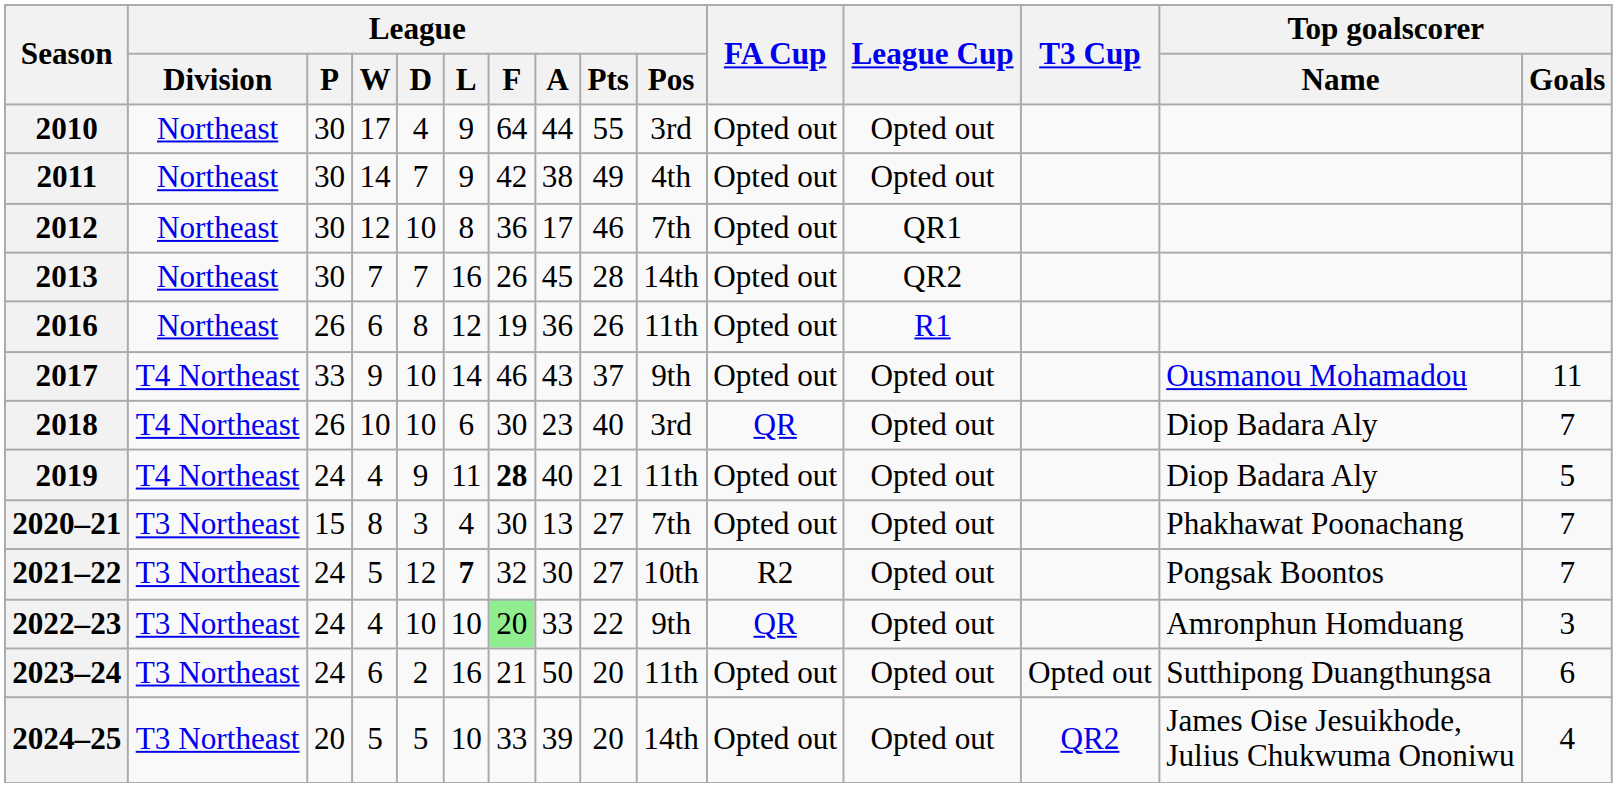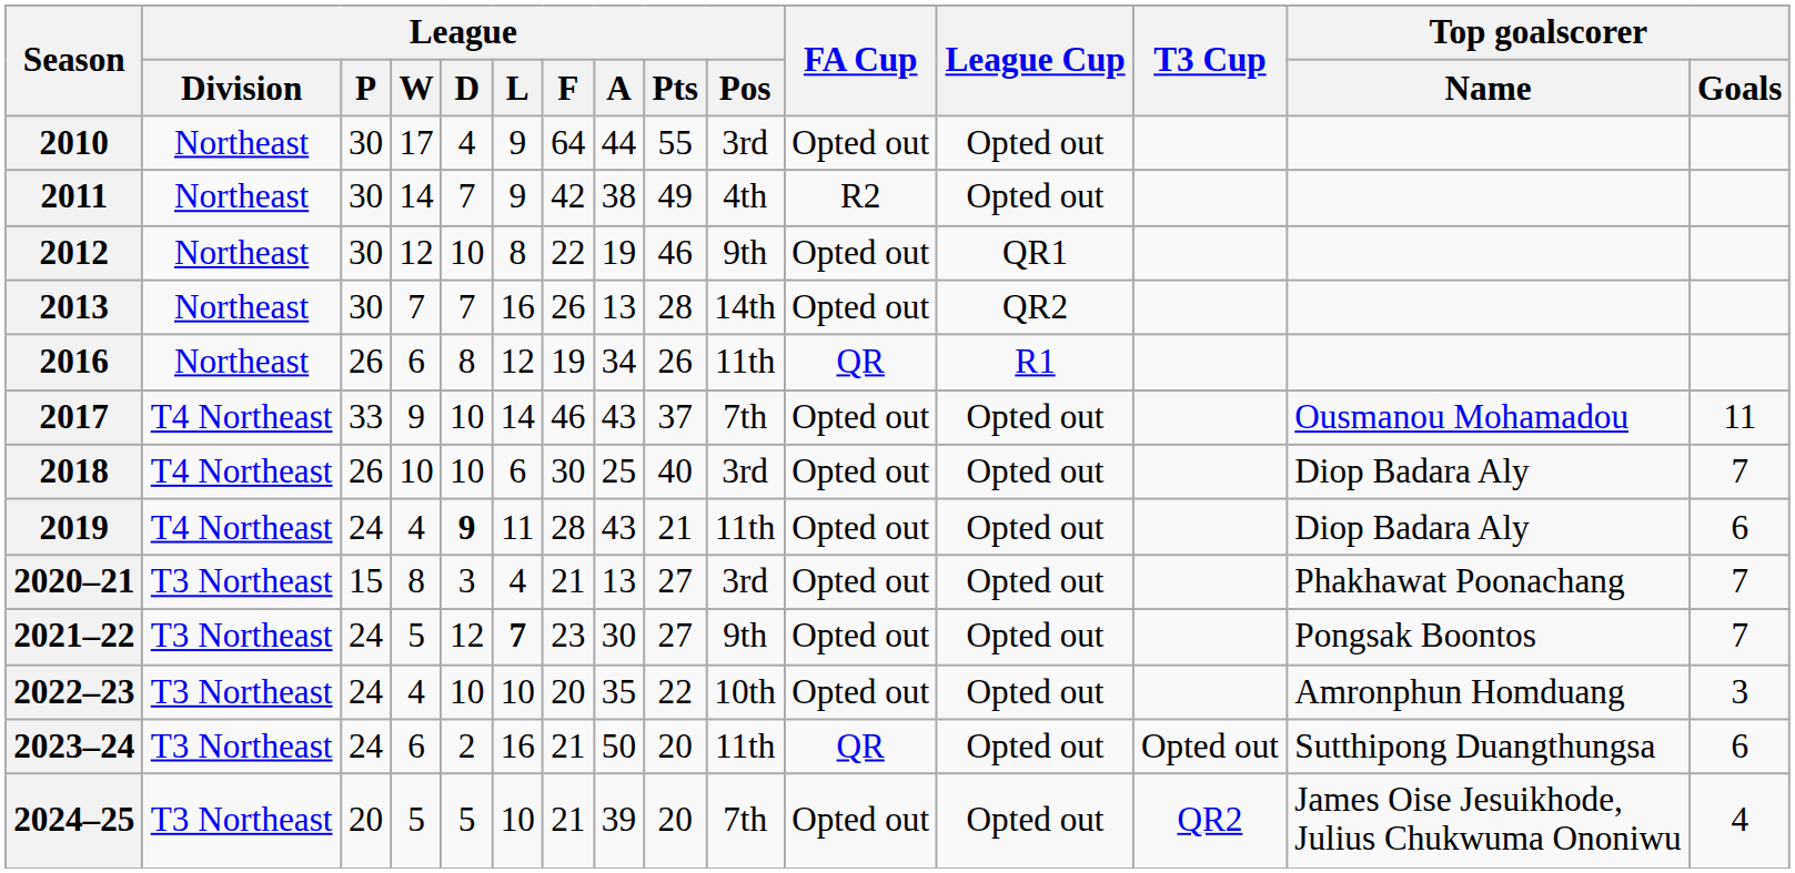 <table class="wikitable" style="text-align: center">
 <tr>
 <th rowspan=2>Season</th>
 <th colspan=9>League</th>
 <th rowspan=2><a href='#'>FA Cup</a></th>
 <th rowspan=2><a href='#'>League Cup</a></th>
 <th rowspan=2><a href='#'>T3 Cup</a></th>
 <th colspan=2>Top goalscorer</th>
 </tr>
 <tr>
 <th>Division</th>
 <th>P</th>
 <th>W</th>
 <th>D</th>
 <th>L</th>
 <th>F</th>
 <th>A</th>
 <th>Pts</th>
 <th>Pos</th>
 <th>Name</th>
 <th>Goals</th>
 </tr>
 <tr>
 <th>2010</th>
 <td><a href='#'>Northeast</a></td>
 <td>30</td>
 <td>17</td>
 <td>4</td>
 <td>9</td>
 <td>64</td>
 <td>44</td>
 <td>55</td>
 <td>3rd</td>
 <td>Opted out</td>
 <td>Opted out</td>
 <td></td>
 <td></td>
 <td></td>
 </tr>
 <tr>
 <th>2011</th>
 <td><a href='#'>Northeast</a></td>
 <td>30</td>
 <td>14</td>
 <td>7</td>
 <td>9</td>
 <td>42</td>
 <td>38</td>
 <td>49</td>
 <td>4th</td>
-<td>Opted out</td>
+<td>R2</td>
 <td>Opted out</td>
 <td></td>
 <td></td>
 <td></td>
 </tr>
 <tr>
 <th>2012</th>
 <td><a href='#'>Northeast</a></td>
 <td>30</td>
 <td>12</td>
 <td>10</td>
 <td>8</td>
-<td>36</td>
-<td>17</td>
+<td>22</td>
+<td>19</td>
 <td>46</td>
-<td>7th</td>
+<td>9th</td>
 <td>Opted out</td>
 <td>QR1</td>
 <td></td>
 <td></td>
 <td></td>
 </tr>
 <tr>
 <th>2013</th>
 <td><a href='#'>Northeast</a></td>
 <td>30</td>
 <td>7</td>
 <td>7</td>
 <td>16</td>
 <td>26</td>
-<td>45</td>
+<td>13</td>
 <td>28</td>
 <td>14th</td>
 <td>Opted out</td>
 <td>QR2</td>
 <td></td>
 <td></td>
 <td></td>
 </tr>
 <tr>
 <th>2016</th>
 <td><a href='#'>Northeast</a></td>
 <td>26</td>
 <td>6</td>
 <td>8</td>
 <td>12</td>
 <td>19</td>
-<td>36</td>
+<td>34</td>
 <td>26</td>
 <td>11th</td>
-<td>Opted out</td>
+<td><a href='#'>QR</a></td>
 <td><a href='#'>R1</a></td>
 <td></td>
 <td></td>
 <td></td>
 </tr>
 <tr>
 <th>2017</th>
 <td><a href='#'>T4 Northeast</a></td>
 <td>33</td>
 <td>9</td>
 <td>10</td>
 <td>14</td>
 <td>46</td>
 <td>43</td>
 <td>37</td>
-<td>9th</td>
+<td>7th</td>
 <td>Opted out</td>
 <td>Opted out</td>
 <td></td>
 <td align="left"> <a href='#'>Ousmanou Mohamadou</a></td>
 <td>11</td>
 </tr>
 <tr>
 <th>2018</th>
 <td><a href='#'>T4 Northeast</a></td>
 <td>26</td>
 <td>10</td>
 <td>10</td>
 <td>6</td>
 <td>30</td>
-<td>23</td>
+<td>25</td>
 <td>40</td>
 <td>3rd</td>
-<td><a href='#'>QR</a></td>
+<td>Opted out</td>
 <td>Opted out</td>
 <td></td>
 <td align="left"> Diop Badara Aly</td>
 <td>7</td>
 </tr>
 <tr>
 <th>2019</th>
 <td><a href='#'>T4 Northeast</a></td>
 <td>24</td>
 <td>4</td>
-<td>9</td>
+<td><strong>9</strong></td>
 <td>11</td>
-<td><strong>28</strong></td>
-<td>40</td>
+<td>28</td>
+<td>43</td>
 <td>21</td>
 <td>11th</td>
 <td>Opted out</td>
 <td>Opted out</td>
 <td></td>
 <td align="left"> Diop Badara Aly</td>
-<td>5</td>
+<td>6</td>
 </tr>
 <tr>
 <th>2020–21</th>
 <td><a href='#'>T3 Northeast</a></td>
 <td>15</td>
 <td>8</td>
 <td>3</td>
 <td>4</td>
-<td>30</td>
+<td>21</td>
 <td>13</td>
 <td>27</td>
-<td>7th</td>
+<td>3rd</td>
 <td>Opted out</td>
 <td>Opted out</td>
 <td></td>
 <td align="left"> Phakhawat Poonachang</td>
 <td>7</td>
 </tr>
 <tr>
 <th>2021–22</th>
 <td><a href='#'>T3 Northeast</a></td>
 <td>24</td>
 <td>5</td>
 <td>12</td>
 <td><strong>7</strong></td>
-<td>32</td>
+<td>23</td>
 <td>30</td>
 <td>27</td>
-<td>10th</td>
-<td>R2</td>
+<td>9th</td>
+<td>Opted out</td>
 <td>Opted out</td>
 <td></td>
 <td align="left"> Pongsak Boontos</td>
 <td>7</td>
 </tr>
 <tr>
 <th>2022–23</th>
 <td><a href='#'>T3 Northeast</a></td>
 <td>24</td>
 <td>4</td>
 <td>10</td>
 <td>10</td>
-<td style="background: lightgreen;">20</td>
-<td>33</td>
+<td>20</td>
+<td>35</td>
 <td>22</td>
-<td>9th</td>
-<td><a href='#'>QR</a></td>
+<td>10th</td>
+<td>Opted out</td>
 <td>Opted out</td>
 <td></td>
 <td align="left"> Amronphun Homduang</td>
 <td>3</td>
 </tr>
 <tr>
 <th>2023–24</th>
 <td><a href='#'>T3 Northeast</a></td>
 <td>24</td>
 <td>6</td>
 <td>2</td>
 <td>16</td>
 <td>21</td>
 <td>50</td>
 <td>20</td>
 <td>11th</td>
-<td>Opted out</td>
+<td><a href='#'>QR</a></td>
 <td>Opted out</td>
 <td>Opted out</td>
 <td align="left"> Sutthipong Duangthungsa</td>
 <td>6</td>
 </tr>
 <tr>
 <th>2024–25</th>
 <td><a href='#'>T3 Northeast</a></td>
 <td>20</td>
 <td>5</td>
 <td>5</td>
 <td>10</td>
-<td>33</td>
+<td>21</td>
 <td>39</td>
 <td>20</td>
-<td>14th</td>
+<td>7th</td>
 <td>Opted out</td>
 <td>Opted out</td>
 <td><a href='#'>QR2</a></td>
 <td align="left"> James Oise Jesuikhode,<br> Julius Chukwuma Ononiwu</td>
 <td>4</td>
 </tr>
 </table>
